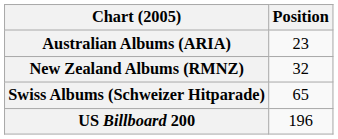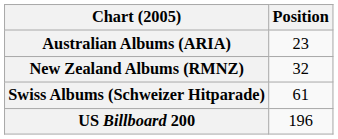 <table class="wikitable plainrowheaders sortable">
 <tr>
 <th scope="col">Chart (2005)</th>
 <th scope="col">Position</th>
 </tr>
 <tr>
 <th scope="row">Australian Albums (ARIA)</th>
 <td align="center">23</td>
 </tr>
 <tr>
 <th scope="row">New Zealand Albums (RMNZ)</th>
 <td align="center">32</td>
 </tr>
 <tr>
 <th scope="row">Swiss Albums (Schweizer Hitparade)</th>
-<td align="center">65</td>
+<td align="center">61</td>
 </tr>
 <tr>
 <th scope="row">US <em>Billboard</em> 200</th>
 <td align="center">196</td>
 </tr>
 </table>
